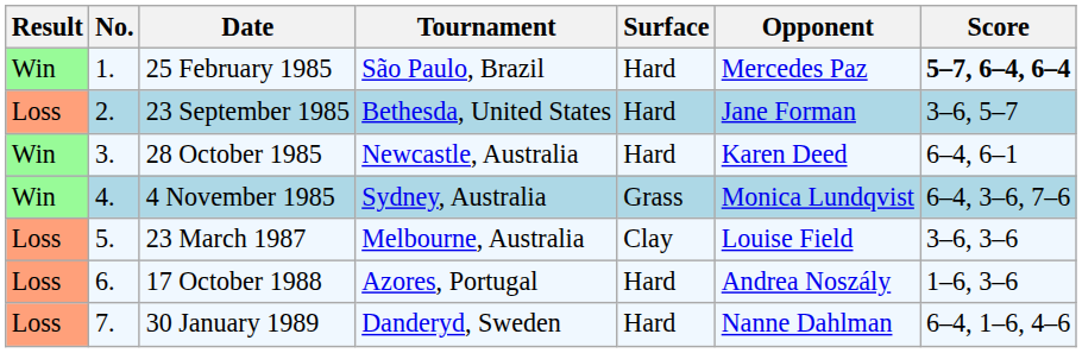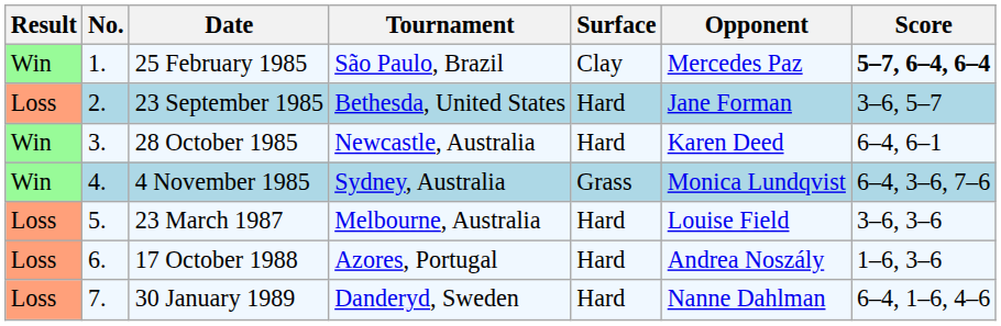 <table class="sortable wikitable" style="font-size:97%">
 <tr>
 <th>Result</th>
 <th>No.</th>
 <th>Date</th>
 <th>Tournament</th>
 <th>Surface</th>
 <th>Opponent</th>
 <th>Score</th>
 </tr>
 <tr style="background:#f0f8ff;">
 <td style="background:#98fb98;">Win</td>
 <td>1.</td>
 <td>25 February 1985</td>
 <td><a href='#'>São Paulo</a>, Brazil</td>
-<td>Hard</td>
+<td>Clay</td>
 <td> <a href='#'>Mercedes Paz</a></td>
 <td><strong>5–7, 6–4, 6–4</strong></td>
 </tr>
 <tr style="background:lightblue;">
 <td style="background:#ffa07a;">Loss</td>
 <td>2.</td>
 <td>23 September 1985</td>
 <td><a href='#'>Bethesda</a>, United States</td>
 <td>Hard</td>
 <td> <a href='#'>Jane Forman</a></td>
 <td>3–6, 5–7</td>
 </tr>
 <tr style="background:#f0f8ff;">
 <td style="background:#98fb98;">Win</td>
 <td>3.</td>
 <td>28 October 1985</td>
 <td><a href='#'>Newcastle</a>, Australia</td>
 <td>Hard</td>
 <td> <a href='#'>Karen Deed</a></td>
 <td>6–4, 6–1</td>
 </tr>
 <tr style="background:lightblue;">
 <td style="background:#98fb98;">Win</td>
 <td>4.</td>
 <td>4 November 1985</td>
 <td><a href='#'>Sydney</a>, Australia</td>
 <td>Grass</td>
 <td> <a href='#'>Monica Lundqvist</a></td>
 <td>6–4, 3–6, 7–6</td>
 </tr>
 <tr style="background:#f0f8ff;">
 <td style="background:#ffa07a;">Loss</td>
 <td>5.</td>
 <td>23 March 1987</td>
 <td><a href='#'>Melbourne</a>, Australia</td>
-<td>Clay</td>
+<td>Hard</td>
 <td> <a href='#'>Louise Field</a></td>
 <td>3–6, 3–6</td>
 </tr>
 <tr style="background:#f0f8ff;">
 <td style="background:#ffa07a;">Loss</td>
 <td>6.</td>
 <td>17 October 1988</td>
 <td><a href='#'>Azores</a>, Portugal</td>
 <td>Hard</td>
 <td> <a href='#'>Andrea Noszály</a></td>
 <td>1–6, 3–6</td>
 </tr>
 <tr style="background:#f0f8ff;">
 <td style="background:#ffa07a;">Loss</td>
 <td>7.</td>
 <td>30 January 1989</td>
 <td><a href='#'>Danderyd</a>, Sweden</td>
 <td>Hard</td>
 <td> <a href='#'>Nanne Dahlman</a></td>
 <td>6–4, 1–6, 4–6</td>
 </tr>
 </table>
